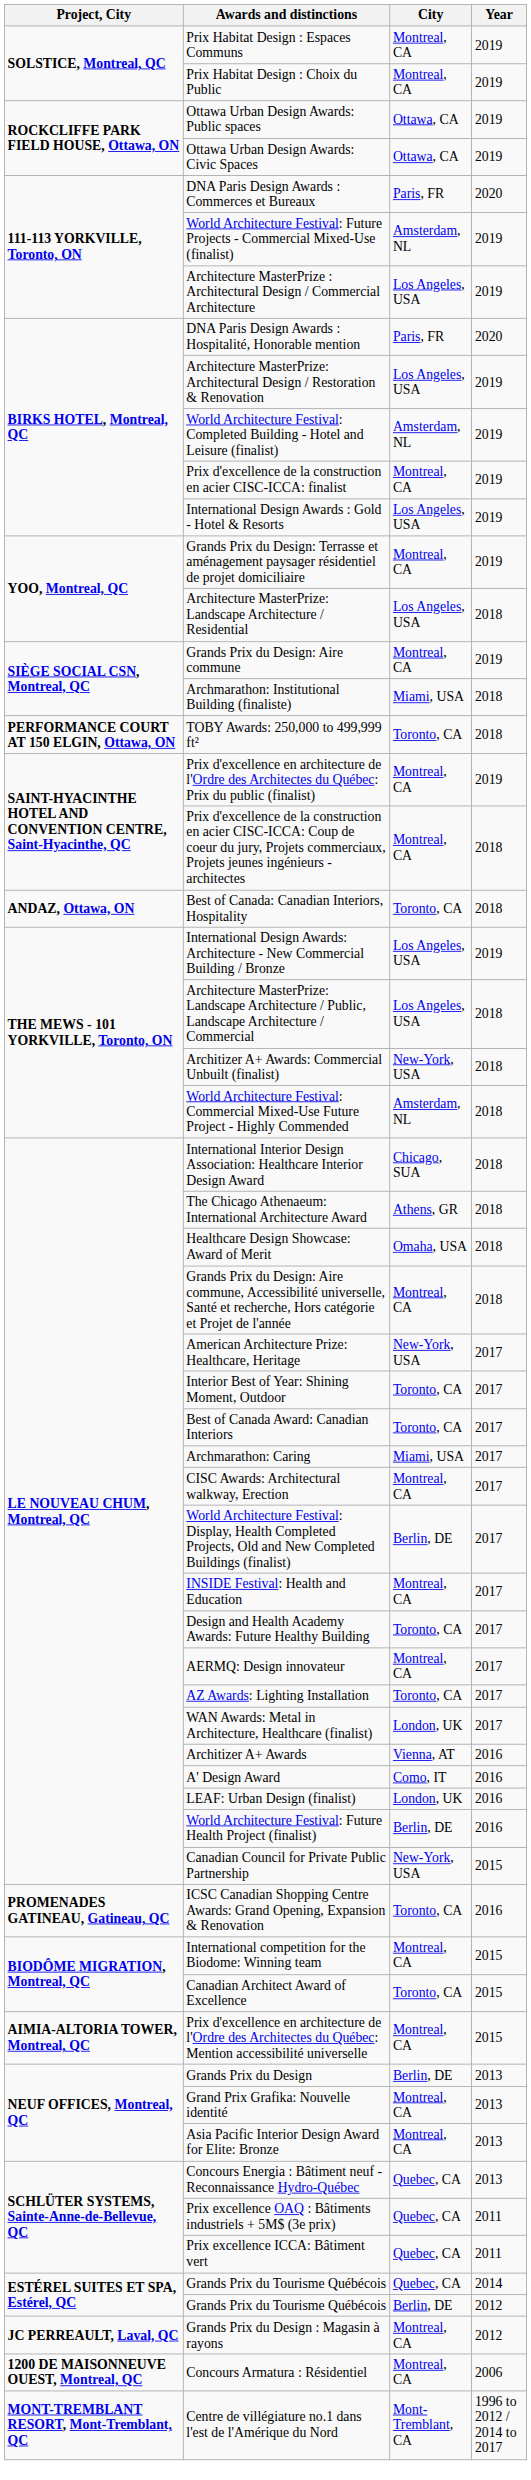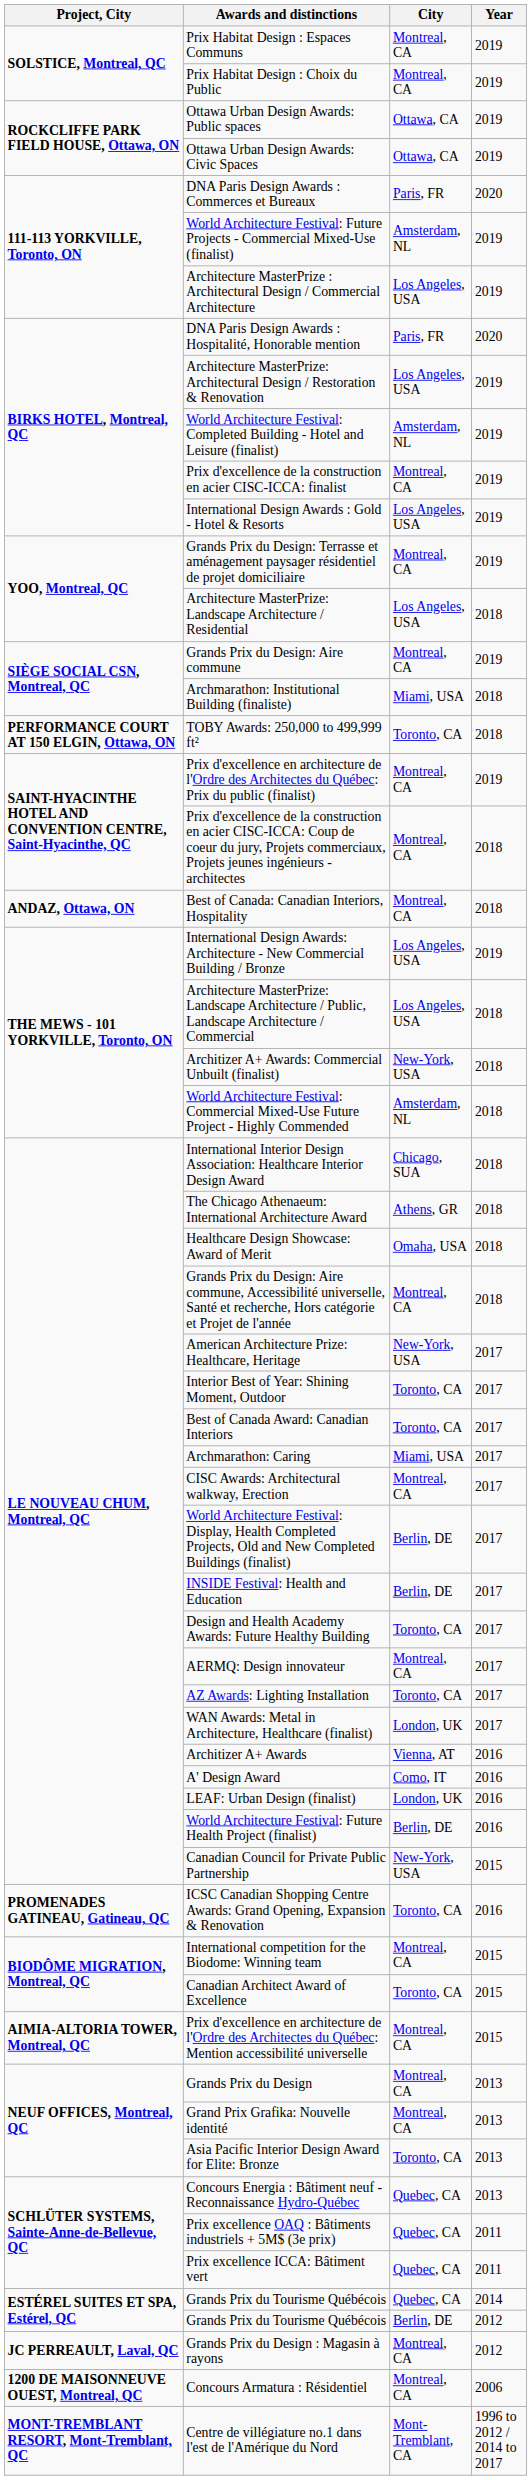 <table class="wikitable">
 <tr>
 <th>Project, City</th>
 <th>Awards and distinctions</th>
 <th>City</th>
 <th>Year</th>
 </tr>
 <tr>
 <td rowspan="2"><strong>SOLSTICE, <a href='#'>Montreal, QC</a></strong></td>
 <td>Prix Habitat Design : Espaces Communs</td>
 <td><a href='#'>Montreal</a>, CA</td>
 <td>2019</td>
 </tr>
 <tr>
 <td>Prix Habitat Design : Choix du Public</td>
 <td><a href='#'>Montreal</a>, CA</td>
 <td>2019</td>
 </tr>
 <tr>
 <td rowspan="2"><strong>ROCKCLIFFE PARK FIELD HOUSE, <a href='#'>Ottawa, ON</a></strong></td>
 <td>Ottawa Urban Design Awards: Public spaces</td>
 <td><a href='#'>Ottawa</a>, CA</td>
 <td>2019</td>
 </tr>
 <tr>
 <td>Ottawa Urban Design Awards: Civic Spaces</td>
 <td><a href='#'>Ottawa</a>, CA</td>
 <td>2019</td>
 </tr>
 <tr>
 <td rowspan="3"><strong>111-113 YORKVILLE, <a href='#'>Toronto, ON</a></strong></td>
 <td>DNA Paris Design Awards : Commerces et Bureaux</td>
 <td><a href='#'>Paris</a>, FR</td>
 <td>2020</td>
 </tr>
 <tr>
 <td><a href='#'>World Architecture Festival</a>: Future Projects - Commercial Mixed-Use (finalist)</td>
 <td><a href='#'>Amsterdam</a>, NL</td>
 <td>2019</td>
 </tr>
 <tr>
 <td>Architecture MasterPrize : Architectural Design / Commercial Architecture</td>
 <td><a href='#'>Los Angeles</a>, USA</td>
 <td>2019</td>
 </tr>
 <tr>
 <td rowspan="5"><strong><a href='#'>BIRKS HOTEL</a>, <a href='#'>Montreal, QC</a></strong></td>
 <td>DNA Paris Design Awards : Hospitalité, Honorable mention</td>
 <td><a href='#'>Paris</a>, FR</td>
 <td>2020</td>
 </tr>
 <tr>
 <td>Architecture MasterPrize: Architectural Design / Restoration & Renovation</td>
 <td><a href='#'>Los Angeles</a>, USA</td>
 <td>2019</td>
 </tr>
 <tr>
 <td><a href='#'>World Architecture Festival</a>: Completed Building - Hotel and Leisure (finalist)</td>
 <td><a href='#'>Amsterdam</a>, NL</td>
 <td>2019</td>
 </tr>
 <tr>
 <td>Prix d'excellence de la construction en acier CISC-ICCA: finalist</td>
 <td><a href='#'>Montreal</a>, CA</td>
 <td>2019</td>
 </tr>
 <tr>
 <td>International Design Awards : Gold - Hotel & Resorts</td>
 <td><a href='#'>Los Angeles</a>, USA</td>
 <td>2019</td>
 </tr>
 <tr>
 <td rowspan="2"><strong>YOO, <a href='#'>Montreal, QC</a></strong></td>
 <td>Grands Prix du Design: Terrasse et aménagement paysager résidentiel de projet domiciliaire</td>
 <td><a href='#'>Montreal</a>, CA</td>
 <td>2019</td>
 </tr>
 <tr>
 <td>Architecture MasterPrize: Landscape Architecture / Residential</td>
 <td><a href='#'>Los Angeles</a>, USA</td>
 <td>2018</td>
 </tr>
 <tr>
 <td rowspan="2"><strong><a href='#'>SIÈGE SOCIAL CSN</a>, <a href='#'>Montreal, QC</a></strong></td>
 <td>Grands Prix du Design: Aire commune</td>
 <td><a href='#'>Montreal</a>, CA</td>
 <td>2019</td>
 </tr>
 <tr>
 <td>Archmarathon: Institutional Building (finaliste)</td>
 <td><a href='#'>Miami</a>, USA</td>
 <td>2018</td>
 </tr>
 <tr>
 <td><strong>PERFORMANCE COURT AT 150 ELGIN, <a href='#'>Ottawa, ON</a></strong></td>
 <td>TOBY Awards: 250,000 to 499,999 ft²</td>
 <td><a href='#'>Toronto</a>, CA</td>
 <td>2018</td>
 </tr>
 <tr>
 <td rowspan="2"><strong>SAINT-HYACINTHE HOTEL AND CONVENTION CENTRE, <a href='#'>Saint-Hyacinthe, QC</a></strong></td>
 <td>Prix d'excellence en architecture de l'<a href='#'>Ordre des Architectes du Québec</a>: Prix du public (finalist)</td>
 <td><a href='#'>Montreal</a>, CA</td>
 <td>2019</td>
 </tr>
 <tr>
 <td>Prix d'excellence de la construction en acier CISC-ICCA: Coup de coeur du jury, Projets commerciaux, Projets jeunes ingénieurs - architectes</td>
 <td><a href='#'>Montreal</a>, CA</td>
 <td>2018</td>
 </tr>
 <tr>
 <td><strong>ANDAZ, <a href='#'>Ottawa, ON</a></strong></td>
 <td>Best of Canada: Canadian Interiors, Hospitality</td>
-<td><a href='#'>Toronto</a>, CA</td>
+<td><a href='#'>Montreal</a>, CA</td>
 <td>2018</td>
 </tr>
 <tr>
 <td rowspan="4"><strong>THE MEWS - 101 YORKVILLE, <a href='#'>Toronto, ON</a></strong></td>
 <td>International Design Awards: Architecture - New Commercial Building / Bronze</td>
 <td><a href='#'>Los Angeles</a>, USA</td>
 <td>2019</td>
 </tr>
 <tr>
 <td>Architecture MasterPrize: Landscape Architecture / Public, Landscape Architecture / Commercial</td>
 <td><a href='#'>Los Angeles</a>, USA</td>
 <td>2018</td>
 </tr>
 <tr>
 <td>Architizer A+ Awards: Commercial Unbuilt (finalist)</td>
 <td><a href='#'>New-York</a>, USA</td>
 <td>2018</td>
 </tr>
 <tr>
 <td><a href='#'>World Architecture Festival</a>: Commercial Mixed-Use Future Project - Highly Commended</td>
 <td><a href='#'>Amsterdam</a>, NL</td>
 <td>2018</td>
 </tr>
 <tr>
 <td rowspan="20"><strong><a href='#'>LE NOUVEAU CHUM</a>, <a href='#'>Montreal, QC</a></strong></td>
 <td>International Interior Design Association: Healthcare Interior Design Award</td>
 <td><a href='#'>Chicago</a>, SUA</td>
 <td>2018</td>
 </tr>
 <tr>
 <td>The Chicago Athenaeum: International Architecture Award</td>
 <td><a href='#'>Athens</a>, GR</td>
 <td>2018</td>
 </tr>
 <tr>
 <td>Healthcare Design Showcase: Award of Merit</td>
 <td><a href='#'>Omaha</a>, USA</td>
 <td>2018</td>
 </tr>
 <tr>
 <td>Grands Prix du Design: Aire commune, Accessibilité universelle, Santé et recherche, Hors catégorie et Projet de l'année</td>
 <td><a href='#'>Montreal</a>, CA</td>
 <td>2018</td>
 </tr>
 <tr>
 <td>American Architecture Prize: Healthcare, Heritage</td>
 <td><a href='#'>New-York</a>, USA</td>
 <td>2017</td>
 </tr>
 <tr>
 <td>Interior Best of Year: Shining Moment, Outdoor</td>
 <td><a href='#'>Toronto</a>, CA</td>
 <td>2017</td>
 </tr>
 <tr>
 <td>Best of Canada Award: Canadian Interiors</td>
 <td><a href='#'>Toronto</a>, CA</td>
 <td>2017</td>
 </tr>
 <tr>
 <td>Archmarathon: Caring</td>
 <td><a href='#'>Miami</a>, USA</td>
 <td>2017</td>
 </tr>
 <tr>
 <td>CISC Awards: Architectural walkway, Erection</td>
 <td><a href='#'>Montreal</a>, CA</td>
 <td>2017</td>
 </tr>
 <tr>
 <td><a href='#'>World Architecture Festival</a>: Display, Health Completed Projects, Old and New Completed Buildings (finalist)</td>
 <td><a href='#'>Berlin</a>, DE</td>
 <td>2017</td>
 </tr>
 <tr>
 <td><a href='#'>INSIDE Festival</a>: Health and Education</td>
-<td><a href='#'>Montreal</a>, CA</td>
+<td><a href='#'>Berlin</a>, DE</td>
 <td>2017</td>
 </tr>
 <tr>
 <td>Design and Health Academy Awards: Future Healthy Building</td>
 <td><a href='#'>Toronto</a>, CA</td>
 <td>2017</td>
 </tr>
 <tr>
 <td>AERMQ: Design innovateur</td>
 <td><a href='#'>Montreal</a>, CA</td>
 <td>2017</td>
 </tr>
 <tr>
 <td><a href='#'>AZ Awards</a>: Lighting Installation</td>
 <td><a href='#'>Toronto</a>, CA</td>
 <td>2017</td>
 </tr>
 <tr>
 <td>WAN Awards: Metal in Architecture, Healthcare (finalist)</td>
 <td><a href='#'>London</a>, UK</td>
 <td>2017</td>
 </tr>
 <tr>
 <td>Architizer A+ Awards</td>
 <td><a href='#'>Vienna</a>, AT</td>
 <td>2016</td>
 </tr>
 <tr>
 <td>A' Design Award</td>
 <td><a href='#'>Como</a>, IT</td>
 <td>2016</td>
 </tr>
 <tr>
 <td>LEAF: Urban Design (finalist)</td>
 <td><a href='#'>London</a>, UK</td>
 <td>2016</td>
 </tr>
 <tr>
 <td><a href='#'>World Architecture Festival</a>: Future Health Project (finalist)</td>
 <td><a href='#'>Berlin</a>, DE</td>
 <td>2016</td>
 </tr>
 <tr>
 <td>Canadian Council for Private Public Partnership</td>
 <td><a href='#'>New-York</a>, USA</td>
 <td>2015</td>
 </tr>
 <tr>
 <td><strong>PROMENADES GATINEAU, <a href='#'>Gatineau, QC</a></strong></td>
 <td>ICSC Canadian Shopping Centre Awards: Grand Opening, Expansion & Renovation</td>
 <td><a href='#'>Toronto</a>, CA</td>
 <td>2016</td>
 </tr>
 <tr>
 <td rowspan="2"><strong><a href='#'>BIODÔME MIGRATION</a>, <a href='#'>Montreal, QC</a></strong></td>
 <td>International competition for the Biodome: Winning team</td>
 <td><a href='#'>Montreal</a>, CA</td>
 <td>2015</td>
 </tr>
 <tr>
 <td>Canadian Architect Award of Excellence</td>
 <td><a href='#'>Toronto</a>, CA</td>
 <td>2015</td>
 </tr>
 <tr>
 <td><strong>AIMIA-ALTORIA TOWER, <a href='#'>Montreal, QC</a></strong></td>
 <td>Prix d'excellence en architecture de l'<a href='#'>Ordre des Architectes du Québec</a>: Mention accessibilité universelle</td>
 <td><a href='#'>Montreal</a>, CA</td>
 <td>2015</td>
 </tr>
 <tr>
 <td rowspan="3"><strong>NEUF OFFICES, <a href='#'>Montreal, QC</a></strong></td>
 <td>Grands Prix du Design</td>
-<td><a href='#'>Berlin</a>, DE</td>
+<td><a href='#'>Montreal</a>, CA</td>
 <td>2013</td>
 </tr>
 <tr>
 <td>Grand Prix Grafika: Nouvelle identité</td>
 <td><a href='#'>Montreal</a>, CA</td>
 <td>2013</td>
 </tr>
 <tr>
 <td>Asia Pacific Interior Design Award for Elite: Bronze</td>
-<td><a href='#'>Montreal</a>, CA</td>
+<td><a href='#'>Toronto</a>, CA</td>
 <td>2013</td>
 </tr>
 <tr>
 <td rowspan="3"><strong>SCHLÜTER SYSTEMS, <a href='#'>Sainte-Anne-de-Bellevue, QC</a></strong></td>
 <td>Concours Energia : Bâtiment neuf - Reconnaissance <a href='#'>Hydro-Québec</a></td>
 <td><a href='#'>Quebec</a>, CA</td>
 <td>2013</td>
 </tr>
 <tr>
 <td>Prix excellence <a href='#'>OAQ</a> : Bâtiments industriels + 5M$ (3e prix)</td>
 <td><a href='#'>Quebec</a>, CA</td>
 <td>2011</td>
 </tr>
 <tr>
 <td>Prix excellence ICCA: Bâtiment vert</td>
 <td><a href='#'>Quebec</a>, CA</td>
 <td>2011</td>
 </tr>
 <tr>
 <td rowspan="2"><strong>ESTÉREL SUITES ET SPA, <a href='#'>Estérel, QC</a></strong></td>
 <td>Grands Prix du Tourisme Québécois</td>
 <td><a href='#'>Quebec</a>, CA</td>
 <td>2014</td>
 </tr>
 <tr>
 <td>Grands Prix du Tourisme Québécois</td>
 <td><a href='#'>Berlin</a>, DE</td>
 <td>2012</td>
 </tr>
 <tr>
 <td><strong>JC PERREAULT, <a href='#'>Laval, QC</a></strong></td>
 <td>Grands Prix du Design : Magasin à rayons</td>
 <td><a href='#'>Montreal</a>, CA</td>
 <td>2012</td>
 </tr>
 <tr>
 <td><strong>1200 DE MAISONNEUVE OUEST, <a href='#'>Montreal, QC</a></strong></td>
 <td>Concours Armatura : Résidentiel</td>
 <td><a href='#'>Montreal</a>, CA</td>
 <td>2006</td>
 </tr>
 <tr>
 <td><strong><a href='#'>MONT-TREMBLANT RESORT</a>, <a href='#'>Mont-Tremblant, QC</a></strong></td>
 <td>Centre de villégiature no.1 dans l'est de l'Amérique du Nord</td>
 <td><a href='#'>Mont-Tremblant</a>, CA</td>
 <td>1996 to 2012 / 2014 to 2017</td>
 </tr>
 </table>
